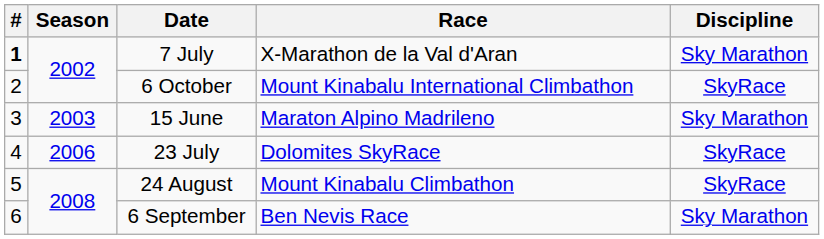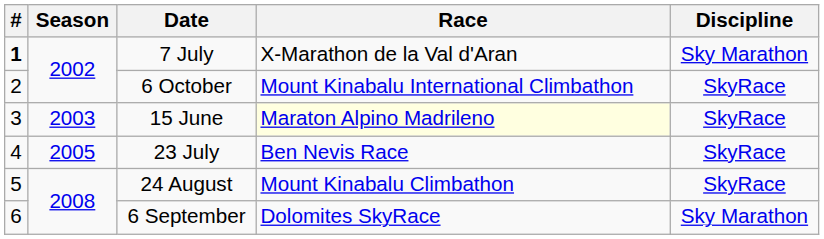 <table class="wikitable" width=50% style="font-size:100%; text-align:center;">
 <tr>
 <th>#</th>
 <th>Season</th>
 <th>Date</th>
 <th>Race</th>
 <th>Discipline</th>
 </tr>
 <tr>
 <td><strong>1</strong></td>
 <td rowspan=2><a href='#'>2002</a></td>
 <td>7 July</td>
 <td align=left>X-Marathon de la Val d'Aran</td>
 <td><a href='#'>Sky Marathon</a></td>
 </tr>
 <tr>
 <td>2</td>
 <td>6 October</td>
 <td align=left><a href='#'>Mount Kinabalu International Climbathon</a></td>
 <td><a href='#'>SkyRace</a></td>
 </tr>
 <tr>
 <td>3</td>
 <td rowspan=1><a href='#'>2003</a></td>
 <td>15 June</td>
-<td align=left><a href='#'>Maraton Alpino Madrileno</a></td>
-<td><a href='#'>Sky Marathon</a></td>
+<td align=left style="background: lightyellow;"><a href='#'>Maraton Alpino Madrileno</a></td>
+<td><a href='#'>SkyRace</a></td>
 </tr>
 <tr>
 <td>4</td>
-<td rowspan=1><a href='#'>2006</a></td>
+<td rowspan=1><a href='#'>2005</a></td>
 <td>23 July</td>
-<td align=left><a href='#'>Dolomites SkyRace</a></td>
+<td align=left><a href='#'>Ben Nevis Race</a></td>
 <td><a href='#'>SkyRace</a></td>
 </tr>
 <tr>
 <td>5</td>
 <td rowspan=2><a href='#'>2008</a></td>
 <td>24 August</td>
 <td align=left><a href='#'>Mount Kinabalu Climbathon</a></td>
 <td><a href='#'>SkyRace</a></td>
 </tr>
 <tr>
 <td>6</td>
 <td>6 September</td>
-<td align=left><a href='#'>Ben Nevis Race</a></td>
+<td align=left><a href='#'>Dolomites SkyRace</a></td>
 <td><a href='#'>Sky Marathon</a></td>
 </tr>
 </table>
